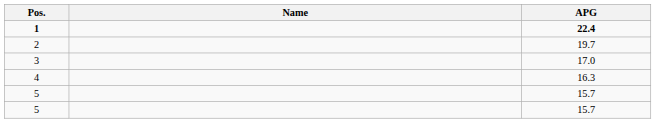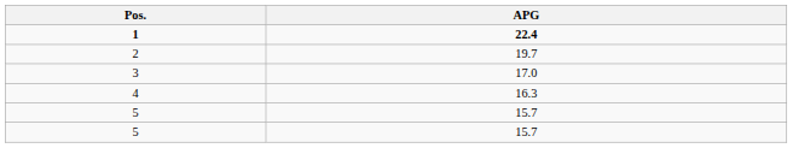 <table class=wikitable width="80%">
 <tr>
 <th width="10%">Pos.</th>
-<th width="70%">Name</th>
 <th width="20%">APG</th>
 </tr>
 <tr>
 <td align=center><strong>1</strong></td>
-<td><strong></strong></td>
 <td align=center><strong>22.4</strong></td>
 </tr>
 <tr>
 <td align=center>2</td>
-<td></td>
 <td align=center>19.7</td>
 </tr>
 <tr>
 <td align=center>3</td>
-<td></td>
 <td align=center>17.0</td>
 </tr>
 <tr>
 <td align=center>4</td>
-<td></td>
 <td align=center>16.3</td>
 </tr>
 <tr>
 <td align=center>5</td>
-<td></td>
 <td align=center>15.7</td>
 </tr>
 <tr>
 <td align=center>5</td>
-<td></td>
 <td align=center>15.7</td>
 </tr>
 </table>
